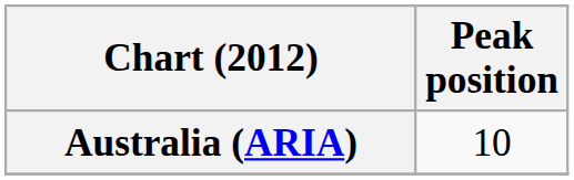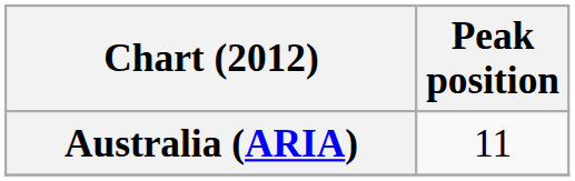 <table class="wikitable sortable plainrowheaders">
 <tr>
 <th scope="col" style="width:10em;">Chart (2012)</th>
 <th scope="col">Peak<br>position</th>
 </tr>
 <tr>
 <th scope="row">Australia (<a href='#'>ARIA</a>)</th>
-<td style="text-align:center;">10</td>
+<td style="text-align:center;">11</td>
 </tr>
 <tr>
 </tr>
 </table>
